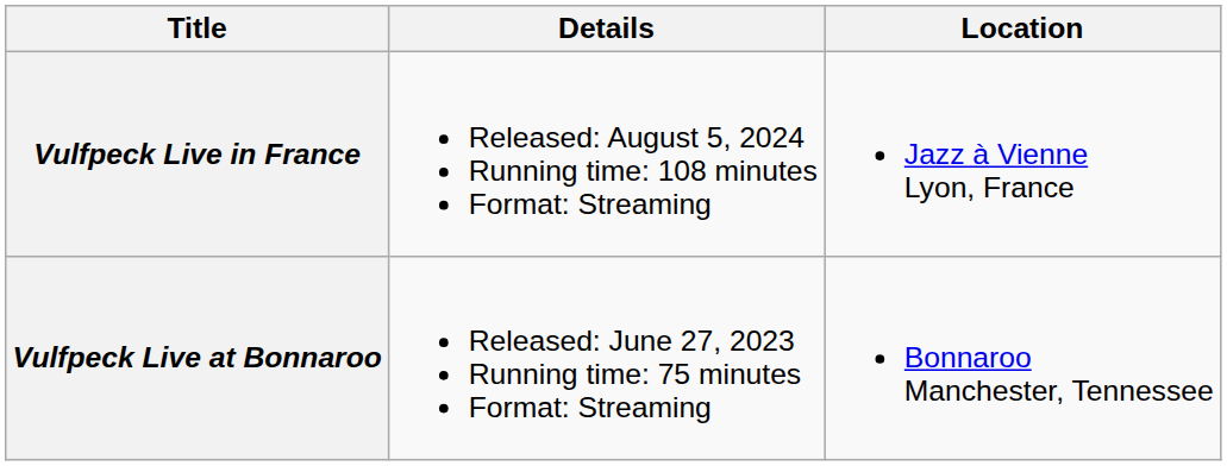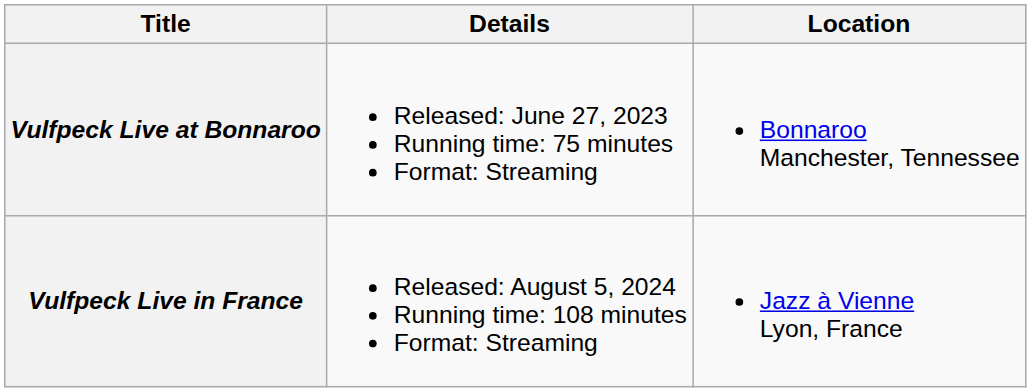 <table class="wikitable plainrowheaders">
 <tr>
 <th>Title</th>
 <th>Details</th>
 <th>Location</th>
 </tr>
 <tr>
+<th scope="row"><em>Vulfpeck Live at Bonnaroo</em></th>
+<td><br><ul><li>Released: June 27, 2023</li><li>Running time: 75 minutes</li><li>Format: Streaming</li></ul></td>
+<td><br><ul><li><a href='#'>Bonnaroo</a> <br> Manchester, Tennessee</li></ul></td>
+</tr>
+<tr>
 <th scope="row"><em>Vulfpeck Live in France</em></th>
 <td><br><ul><li>Released: August 5, 2024</li><li>Running time: 108 minutes</li><li>Format: Streaming</li></ul></td>
 <td><br><ul><li><a href='#'>Jazz à Vienne</a> <br> Lyon, France</li></ul></td>
 </tr>
-<tr>
-<th scope="row"><em>Vulfpeck Live at Bonnaroo</em></th>
-<td><br><ul><li>Released: June 27, 2023</li><li>Running time: 75 minutes</li><li>Format: Streaming</li></ul></td>
-<td><br><ul><li><a href='#'>Bonnaroo</a> <br> Manchester, Tennessee</li></ul></td>
-</tr>
 </table>
